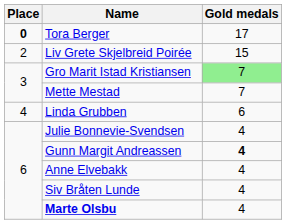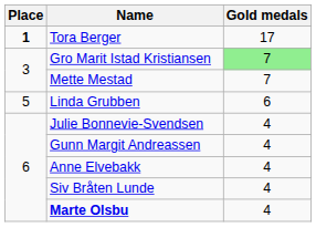 <table class="wikitable">
 <tr>
 <th style="width:30px;" class="hintergrundfarbe6">Place</th>
 <th style="width:200px;" class="hintergrundfarbe6">Name</th>
 <th style="width:50px;" class="hintergrundfarbe6">Gold medals</th>
 </tr>
 <tr>
-<td align="center"><strong>0</strong></td>
+<td align="center"><strong>1</strong></td>
 <td><a href='#'>Tora Berger</a></td>
 <td align="center">17</td>
-</tr>
-<tr>
-<td align="center">2</td>
-<td><a href='#'>Liv Grete Skjelbreid Poirée</a></td>
-<td align="center">15</td>
 </tr>
 <tr>
 <td rowspan=2 align="center">3</td>
 <td><a href='#'>Gro Marit Istad Kristiansen</a></td>
 <td align="center" style="background: lightgreen;">7</td>
 </tr>
 <tr>
 <td><a href='#'>Mette Mestad</a></td>
 <td align="center">7</td>
 </tr>
 <tr>
-<td align="center">4</td>
+<td align="center">5</td>
 <td><a href='#'>Linda Grubben</a></td>
 <td align="center">6</td>
 </tr>
 <tr>
 <td rowspan=5 align="center">6</td>
 <td><a href='#'>Julie Bonnevie-Svendsen</a></td>
 <td align="center">4</td>
 </tr>
 <tr>
 <td><a href='#'>Gunn Margit Andreassen</a></td>
-<td align="center"><strong>4</strong></td>
+<td align="center">4</td>
 </tr>
 <tr>
 <td><a href='#'>Anne Elvebakk</a></td>
 <td align="center">4</td>
 </tr>
 <tr>
 <td><a href='#'>Siv Bråten Lunde</a></td>
 <td align="center">4</td>
 </tr>
 <tr>
 <td><strong><a href='#'>Marte Olsbu</a></strong></td>
 <td align="center">4</td>
 </tr>
 </table>
